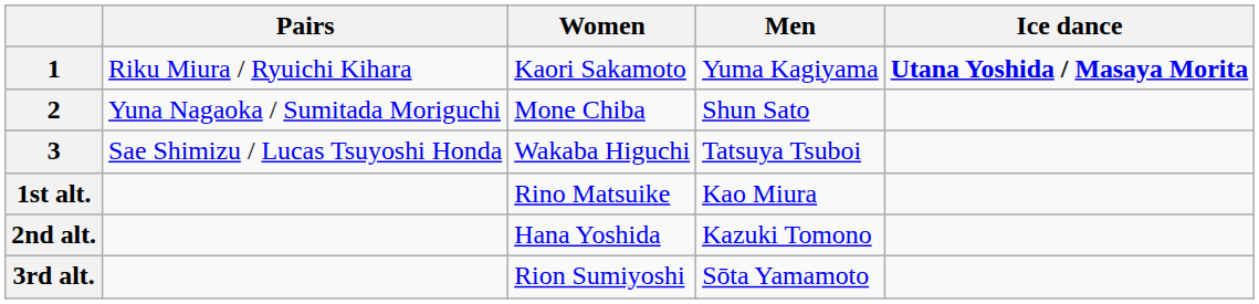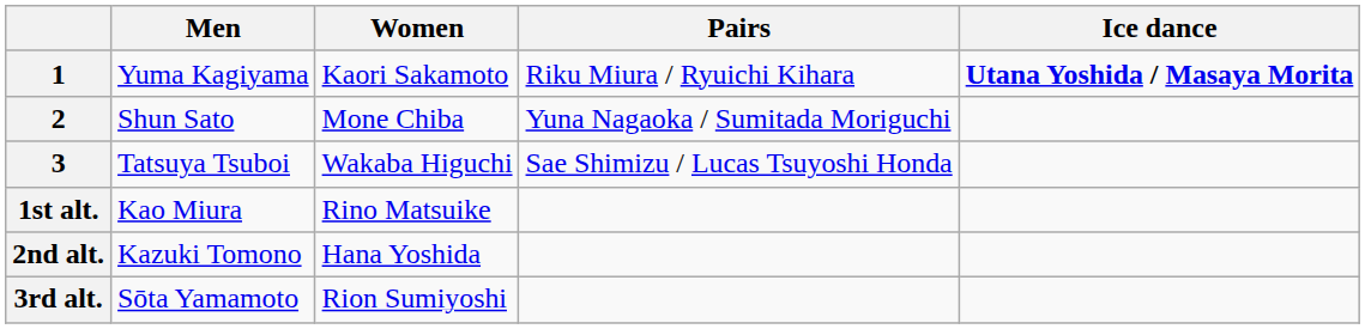 <table class="wikitable">
 <tr>
 <th></th>
+<th>Men</th>
+<th>Women</th>
 <th>Pairs</th>
-<th>Women</th>
-<th>Men</th>
 <th>Ice dance</th>
 </tr>
 <tr>
 <th>1</th>
+<td><a href='#'>Yuma Kagiyama</a></td>
+<td><a href='#'>Kaori Sakamoto</a></td>
 <td><a href='#'>Riku Miura</a> / <a href='#'>Ryuichi Kihara</a></td>
-<td><a href='#'>Kaori Sakamoto</a></td>
-<td><a href='#'>Yuma Kagiyama</a></td>
 <td><strong><a href='#'>Utana Yoshida</a> / <a href='#'>Masaya Morita</a></strong></td>
 </tr>
 <tr>
 <th>2</th>
+<td><a href='#'>Shun Sato</a></td>
+<td><a href='#'>Mone Chiba</a></td>
 <td><a href='#'>Yuna Nagaoka</a> / <a href='#'>Sumitada Moriguchi</a></td>
-<td><a href='#'>Mone Chiba</a></td>
-<td><a href='#'>Shun Sato</a></td>
 <td></td>
 </tr>
 <tr>
 <th>3</th>
+<td><a href='#'>Tatsuya Tsuboi</a></td>
+<td><a href='#'>Wakaba Higuchi</a></td>
 <td><a href='#'>Sae Shimizu</a> / <a href='#'>Lucas Tsuyoshi Honda</a></td>
-<td><a href='#'>Wakaba Higuchi</a></td>
-<td><a href='#'>Tatsuya Tsuboi</a></td>
 <td></td>
 </tr>
 <tr>
 <th>1st alt.</th>
+<td><a href='#'>Kao Miura</a></td>
+<td><a href='#'>Rino Matsuike</a></td>
 <td></td>
-<td><a href='#'>Rino Matsuike</a></td>
-<td><a href='#'>Kao Miura</a></td>
 <td></td>
 </tr>
 <tr>
 <th>2nd alt.</th>
+<td><a href='#'>Kazuki Tomono</a></td>
+<td><a href='#'>Hana Yoshida</a></td>
 <td></td>
-<td><a href='#'>Hana Yoshida</a></td>
-<td><a href='#'>Kazuki Tomono</a></td>
 <td></td>
 </tr>
 <tr>
 <th>3rd alt.</th>
+<td><a href='#'>Sōta Yamamoto</a></td>
+<td><a href='#'>Rion Sumiyoshi</a></td>
 <td></td>
-<td><a href='#'>Rion Sumiyoshi</a></td>
-<td><a href='#'>Sōta Yamamoto</a></td>
 <td></td>
 </tr>
 </table>
